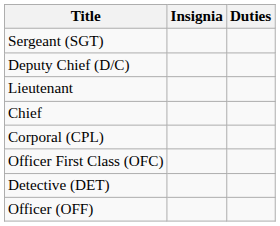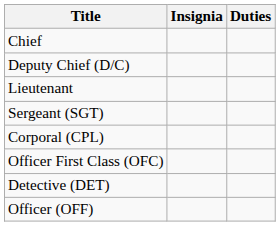 <table border="2" cellspacing="1" cellpadding="7" style="border-collapse:collapse;" class="wikitable">
 <tr>
 <th>Title</th>
 <th>Insignia</th>
 <th>Duties</th>
 </tr>
 <tr>
-<td>Sergeant (SGT)</td>
+<td>Chief</td>
 <td></td>
 <td></td>
 </tr>
 <tr>
 <td>Deputy Chief (D/C)</td>
 <td></td>
 <td></td>
 </tr>
 <tr>
 <td>Lieutenant</td>
 <td></td>
 <td></td>
 </tr>
 <tr>
-<td>Chief</td>
+<td>Sergeant (SGT)</td>
 <td></td>
 <td></td>
 </tr>
 <tr>
 <td>Corporal (CPL)</td>
 <td></td>
 <td></td>
 </tr>
 <tr>
 <td>Officer First Class (OFC)</td>
 <td></td>
 <td></td>
 </tr>
 <tr>
 <td>Detective (DET)</td>
 <td></td>
 <td></td>
 </tr>
 <tr>
 <td Patrol>Officer (OFF)</td>
 <td></td>
 <td></td>
 </tr>
 </table>
